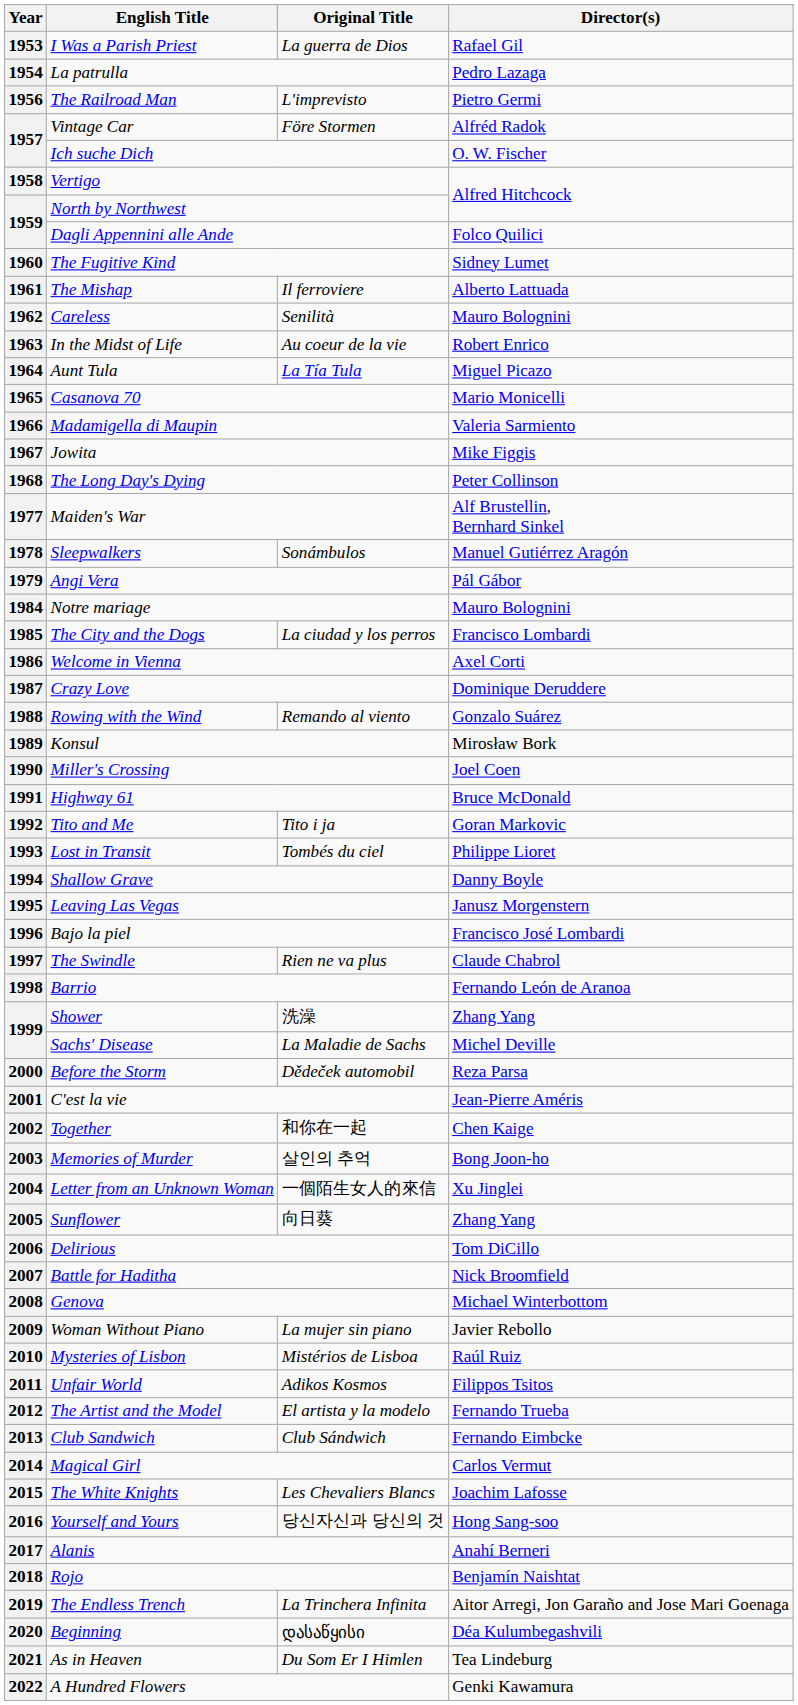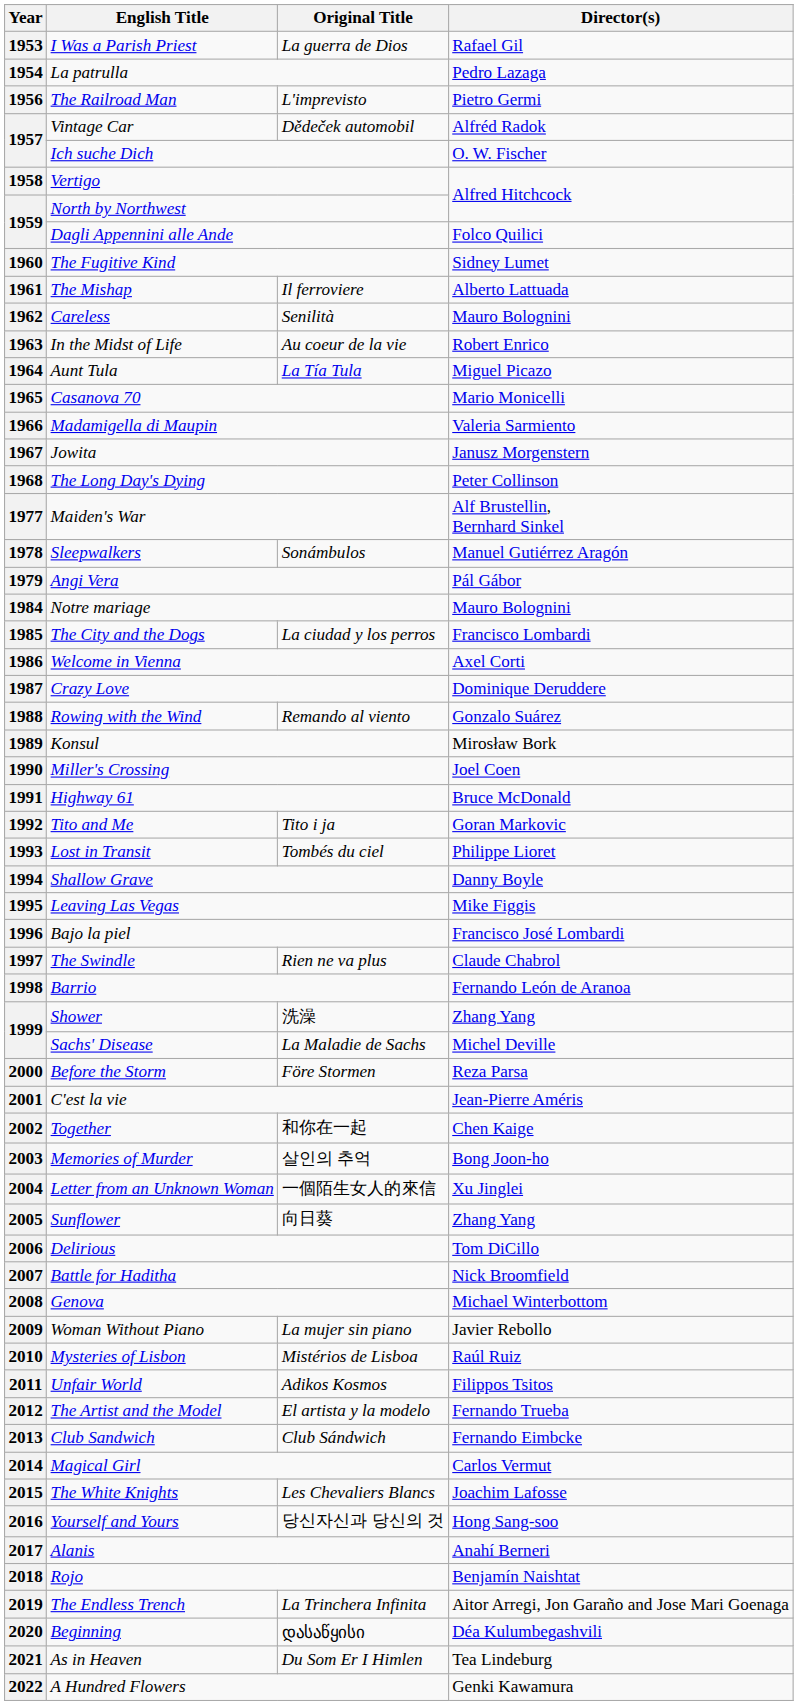 <table class="sortable wikitable">
 <tr>
 <th>Year</th>
 <th>English Title</th>
 <th>Original Title</th>
 <th>Director(s)</th>
 </tr>
 <tr>
 <th>1953</th>
 <td><em><a href='#'>I Was a Parish Priest</a></em></td>
 <td><em>La guerra de Dios</em></td>
 <td><a href='#'>Rafael Gil</a></td>
 </tr>
 <tr>
 <th>1954</th>
 <td colspan="2"><em>La patrulla</em></td>
 <td><a href='#'>Pedro Lazaga</a></td>
 </tr>
 <tr>
 <th>1956</th>
 <td><em><a href='#'>The Railroad Man</a></em></td>
 <td><em>L'imprevisto</em></td>
 <td><a href='#'>Pietro Germi</a></td>
 </tr>
 <tr>
 <th rowspan="2">1957</th>
 <td><em>Vintage Car</em></td>
-<td><em>Före Stormen</em></td>
+<td><em>Dědeček automobil</em></td>
 <td><a href='#'>Alfréd Radok</a></td>
 </tr>
 <tr>
 <td colspan="2"><em><a href='#'>Ich suche Dich</a></em></td>
 <td><a href='#'>O. W. Fischer</a></td>
 </tr>
 <tr>
 <th>1958</th>
 <td colspan="2"><em><a href='#'>Vertigo</a></em></td>
 <td rowspan="2"><a href='#'>Alfred Hitchcock</a></td>
 </tr>
 <tr>
 <th rowspan="2">1959</th>
 <td colspan="2"><em><a href='#'>North by Northwest</a></em></td>
 </tr>
 <tr>
 <td colspan="2"><em><a href='#'>Dagli Appennini alle Ande</a></em></td>
 <td><a href='#'>Folco Quilici</a></td>
 </tr>
 <tr>
 <th>1960</th>
 <td colspan="2"><em><a href='#'>The Fugitive Kind</a></em></td>
 <td><a href='#'>Sidney Lumet</a></td>
 </tr>
 <tr>
 <th>1961</th>
 <td><em><a href='#'>The Mishap</a></em></td>
 <td><em>Il ferroviere</em></td>
 <td><a href='#'>Alberto Lattuada</a></td>
 </tr>
 <tr>
 <th>1962</th>
 <td><em><a href='#'>Careless</a></em></td>
 <td><em>Senilità</em></td>
 <td><a href='#'>Mauro Bolognini</a></td>
 </tr>
 <tr>
 <th>1963</th>
 <td><em>In the Midst of Life</em></td>
 <td><em>Au coeur de la vie</em></td>
 <td><a href='#'>Robert Enrico</a></td>
 </tr>
 <tr>
 <th>1964</th>
 <td><em>Aunt Tula</em></td>
 <td><em><a href='#'>La Tía Tula</a></em></td>
 <td><a href='#'>Miguel Picazo</a></td>
 </tr>
 <tr>
 <th>1965</th>
 <td colspan="2"><em><a href='#'>Casanova 70</a></em></td>
 <td><a href='#'>Mario Monicelli</a></td>
 </tr>
 <tr>
 <th>1966</th>
 <td colspan="2"><em><a href='#'>Madamigella di Maupin</a></em></td>
 <td><a href='#'>Valeria Sarmiento</a></td>
 </tr>
 <tr>
 <th>1967</th>
 <td colspan="2"><em>Jowita</em></td>
-<td><a href='#'>Mike Figgis</a></td>
+<td><a href='#'>Janusz Morgenstern</a></td>
 </tr>
 <tr>
 <th>1968</th>
 <td colspan="2"><em><a href='#'>The Long Day's Dying</a></em></td>
 <td><a href='#'>Peter Collinson</a></td>
 </tr>
 <tr>
 <th>1977</th>
 <td colspan="2"><em>Maiden's War</em></td>
 <td><a href='#'>Alf Brustellin</a>,<br><a href='#'>Bernhard Sinkel</a></td>
 </tr>
 <tr>
 <th>1978</th>
 <td><em><a href='#'>Sleepwalkers</a></em></td>
 <td><em>Sonámbulos</em></td>
 <td><a href='#'>Manuel Gutiérrez Aragón</a></td>
 </tr>
 <tr>
 <th>1979</th>
 <td colspan="2"><em><a href='#'>Angi Vera</a></em></td>
 <td><a href='#'>Pál Gábor</a></td>
 </tr>
 <tr>
 <th>1984</th>
 <td colspan="2"><em>Notre mariage</em></td>
 <td><a href='#'>Mauro Bolognini</a></td>
 </tr>
 <tr>
 <th>1985</th>
 <td><em><a href='#'>The City and the Dogs</a></em></td>
 <td><em>La ciudad y los perros</em></td>
 <td><a href='#'>Francisco Lombardi</a></td>
 </tr>
 <tr>
 <th>1986</th>
 <td colspan="2"><em><a href='#'>Welcome in Vienna</a></em></td>
 <td><a href='#'>Axel Corti</a></td>
 </tr>
 <tr>
 <th>1987</th>
 <td colspan="2"><em><a href='#'>Crazy Love</a></em></td>
 <td><a href='#'>Dominique Deruddere</a></td>
 </tr>
 <tr>
 <th>1988</th>
 <td><em><a href='#'>Rowing with the Wind</a></em></td>
 <td><em>Remando al viento</em></td>
 <td><a href='#'>Gonzalo Suárez</a></td>
 </tr>
 <tr>
 <th>1989</th>
 <td colspan="2"><em>Konsul</em></td>
 <td>Mirosław Bork</td>
 </tr>
 <tr>
 <th>1990</th>
 <td colspan="2"><em><a href='#'>Miller's Crossing</a></em></td>
 <td><a href='#'>Joel Coen</a></td>
 </tr>
 <tr>
 <th>1991</th>
 <td colspan="2"><em><a href='#'>Highway 61</a></em></td>
 <td><a href='#'>Bruce McDonald</a></td>
 </tr>
 <tr>
 <th>1992</th>
 <td><em><a href='#'>Tito and Me</a></em></td>
 <td><em>Tito i ja</em></td>
 <td><a href='#'>Goran Markovic</a></td>
 </tr>
 <tr>
 <th>1993</th>
 <td><em><a href='#'>Lost in Transit</a></em></td>
 <td><em>Tombés du ciel</em></td>
 <td><a href='#'>Philippe Lioret</a></td>
 </tr>
 <tr>
 <th>1994</th>
 <td colspan="2"><em><a href='#'>Shallow Grave</a></em></td>
 <td><a href='#'>Danny Boyle</a></td>
 </tr>
 <tr>
 <th>1995</th>
 <td colspan="2"><em><a href='#'>Leaving Las Vegas</a></em></td>
-<td><a href='#'>Janusz Morgenstern</a></td>
+<td><a href='#'>Mike Figgis</a></td>
 </tr>
 <tr>
 <th>1996</th>
 <td colspan="2"><em>Bajo la piel</em></td>
 <td><a href='#'>Francisco José Lombardi</a></td>
 </tr>
 <tr>
 <th>1997</th>
 <td><em><a href='#'>The Swindle</a></em></td>
 <td><em>Rien ne va plus</em></td>
 <td><a href='#'>Claude Chabrol</a></td>
 </tr>
 <tr>
 <th>1998</th>
 <td colspan="2"><em><a href='#'>Barrio</a></em></td>
 <td><a href='#'>Fernando León de Aranoa</a></td>
 </tr>
 <tr>
 <th rowspan="2">1999</th>
 <td><em><a href='#'>Shower</a></em></td>
 <td>洗澡</td>
 <td><a href='#'>Zhang Yang</a></td>
 </tr>
 <tr>
 <td><em><a href='#'>Sachs' Disease</a></em></td>
 <td><em>La Maladie de Sachs</em></td>
 <td><a href='#'>Michel Deville</a></td>
 </tr>
 <tr>
 <th>2000</th>
 <td><em><a href='#'>Before the Storm</a></em></td>
-<td><em>Dědeček automobil</em></td>
+<td><em>Före Stormen</em></td>
 <td><a href='#'>Reza Parsa</a></td>
 </tr>
 <tr>
 <th>2001</th>
 <td colspan="2"><em>C'est la vie</em></td>
 <td><a href='#'>Jean-Pierre Améris</a></td>
 </tr>
 <tr>
 <th>2002</th>
 <td><em><a href='#'>Together</a></em></td>
 <td>和你在一起</td>
 <td><a href='#'>Chen Kaige</a></td>
 </tr>
 <tr>
 <th>2003</th>
 <td><em><a href='#'>Memories of Murder</a></em></td>
 <td>살인의 추억</td>
 <td><a href='#'>Bong Joon-ho</a></td>
 </tr>
 <tr>
 <th>2004</th>
 <td><em><a href='#'>Letter from an Unknown Woman</a></em></td>
 <td>一個陌生女人的來信</td>
 <td><a href='#'>Xu Jinglei</a></td>
 </tr>
 <tr>
 <th>2005</th>
 <td><em><a href='#'>Sunflower</a></em></td>
 <td>向日葵</td>
 <td><a href='#'>Zhang Yang</a></td>
 </tr>
 <tr>
 <th>2006</th>
 <td colspan="2"><em><a href='#'>Delirious</a></em></td>
 <td><a href='#'>Tom DiCillo</a></td>
 </tr>
 <tr>
 <th>2007</th>
 <td colspan="2"><em><a href='#'>Battle for Haditha</a></em></td>
 <td><a href='#'>Nick Broomfield</a></td>
 </tr>
 <tr>
 <th>2008</th>
 <td colspan="2"><em><a href='#'>Genova</a></em></td>
 <td><a href='#'>Michael Winterbottom</a></td>
 </tr>
 <tr>
 <th>2009</th>
 <td><em>Woman Without Piano</em></td>
 <td><em>La mujer sin piano</em></td>
 <td>Javier Rebollo</td>
 </tr>
 <tr>
 <th>2010</th>
 <td><em><a href='#'>Mysteries of Lisbon</a></em></td>
 <td><em>Mistérios de Lisboa</em></td>
 <td><a href='#'>Raúl Ruiz</a></td>
 </tr>
 <tr>
 <th>2011</th>
 <td><em><a href='#'>Unfair World</a></em></td>
 <td><em>Adikos Kosmos</em></td>
 <td><a href='#'>Filippos Tsitos</a></td>
 </tr>
 <tr>
 <th>2012</th>
 <td><em><a href='#'>The Artist and the Model</a></em></td>
 <td><em>El artista y la modelo</em></td>
 <td><a href='#'>Fernando Trueba</a></td>
 </tr>
 <tr>
 <th>2013</th>
 <td><em><a href='#'>Club Sandwich</a></em></td>
 <td><em>Club Sándwich</em></td>
 <td><a href='#'>Fernando Eimbcke</a></td>
 </tr>
 <tr>
 <th>2014</th>
 <td colspan="2"><em><a href='#'>Magical Girl</a></em></td>
 <td><a href='#'>Carlos Vermut</a></td>
 </tr>
 <tr>
 <th>2015</th>
 <td><em><a href='#'>The White Knights</a></em></td>
 <td><em>Les Chevaliers Blancs</em></td>
 <td><a href='#'>Joachim Lafosse</a></td>
 </tr>
 <tr>
 <th>2016</th>
 <td><em><a href='#'>Yourself and Yours</a></em></td>
 <td>당신자신과 당신의 것</td>
 <td><a href='#'>Hong Sang-soo</a></td>
 </tr>
 <tr>
 <th>2017</th>
 <td colspan="2"><em><a href='#'>Alanis</a></em></td>
 <td><a href='#'>Anahí Berneri</a></td>
 </tr>
 <tr>
 <th>2018</th>
 <td colspan="2"><em><a href='#'>Rojo</a></em></td>
 <td><a href='#'>Benjamín Naishtat</a></td>
 </tr>
 <tr>
 <th>2019</th>
 <td><em><a href='#'>The Endless Trench</a></em></td>
 <td><em>La Trinchera Infinita</em></td>
 <td>Aitor Arregi, Jon Garaño and Jose Mari Goenaga</td>
 </tr>
 <tr>
 <th>2020</th>
 <td><em><a href='#'>Beginning</a></em></td>
 <td>დასაწყისი</td>
 <td><a href='#'>Déa Kulumbegashvili</a></td>
 </tr>
 <tr>
 <th>2021</th>
 <td><em>As in Heaven</em></td>
 <td><em>Du Som Er I Himlen</em></td>
 <td>Tea Lindeburg</td>
 </tr>
 <tr>
 <th>2022</th>
 <td colspan="2"><em>A Hundred Flowers</em></td>
 <td>Genki Kawamura</td>
 </tr>
 </table>
